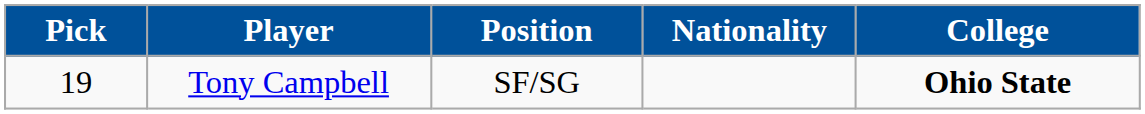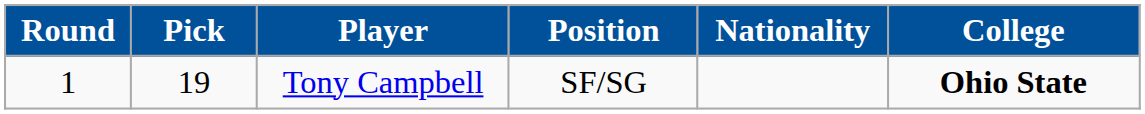 <table class="wikitable sortable sortable">
 <tr>
+<th style="background:#00519a; color:white" width="10%">Round</th>
 <th style="background:#00519a; color:white" width="10%">Pick</th>
 <th style="background:#00519a; color:white" width="20%">Player</th>
 <th style="background:#00519a; color:white" width="15%">Position</th>
 <th style="background:#00519a; color:white" width="15%">Nationality</th>
 <th style="background:#00519a; color:white" width="20%">College</th>
 </tr>
 <tr style="text-align: center">
+<td>1</td>
 <td>19</td>
 <td><a href='#'>Tony Campbell</a></td>
 <td>SF/SG</td>
 <td></td>
 <td><strong>Ohio State</strong></td>
 </tr>
 </table>
